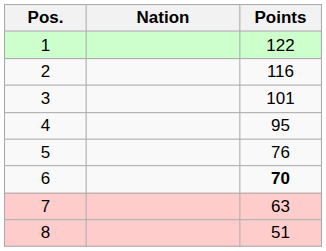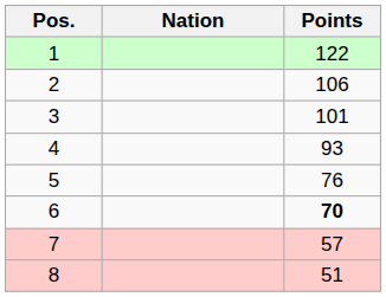 <table class="wikitable gauche" cellspacing="1" style="width:300px;">
 <tr style="background:#efefef; text-align:center;">
 <th style="width:70px;">Pos.</th>
 <th>Nation</th>
 <th style="width:70px;">Points</th>
 </tr>
 <tr style="vertical-align:top; text-align:center; background:#ccffcc;">
 <td>1</td>
 <td style="text-align:left;"></td>
 <td>122</td>
 </tr>
 <tr style="vertical-align:top; text-align:center;">
 <td>2</td>
 <td style="text-align:left;"></td>
-<td>116</td>
+<td>106</td>
 </tr>
 <tr style="vertical-align:top; text-align:center;">
 <td>3</td>
 <td style="text-align:left;"></td>
 <td>101</td>
 </tr>
 <tr style="vertical-align:top; text-align:center;">
 <td>4</td>
 <td style="text-align:left;"></td>
-<td>95</td>
+<td>93</td>
 </tr>
 <tr style="vertical-align:top; text-align:center;">
 <td>5</td>
 <td style="text-align:left;"></td>
 <td>76</td>
 </tr>
 <tr style="vertical-align:top; text-align:center;">
 <td>6</td>
 <td style="text-align:left;"></td>
 <td><strong>70</strong></td>
 </tr>
 <tr style="vertical-align:top; text-align:center; background:#ffcccc;">
 <td>7</td>
 <td style="text-align:left;"></td>
-<td>63</td>
+<td>57</td>
 </tr>
 <tr style="vertical-align:top; text-align:center; background:#ffcccc;">
 <td>8</td>
 <td style="text-align:left;"></td>
 <td>51</td>
 </tr>
 </table>
